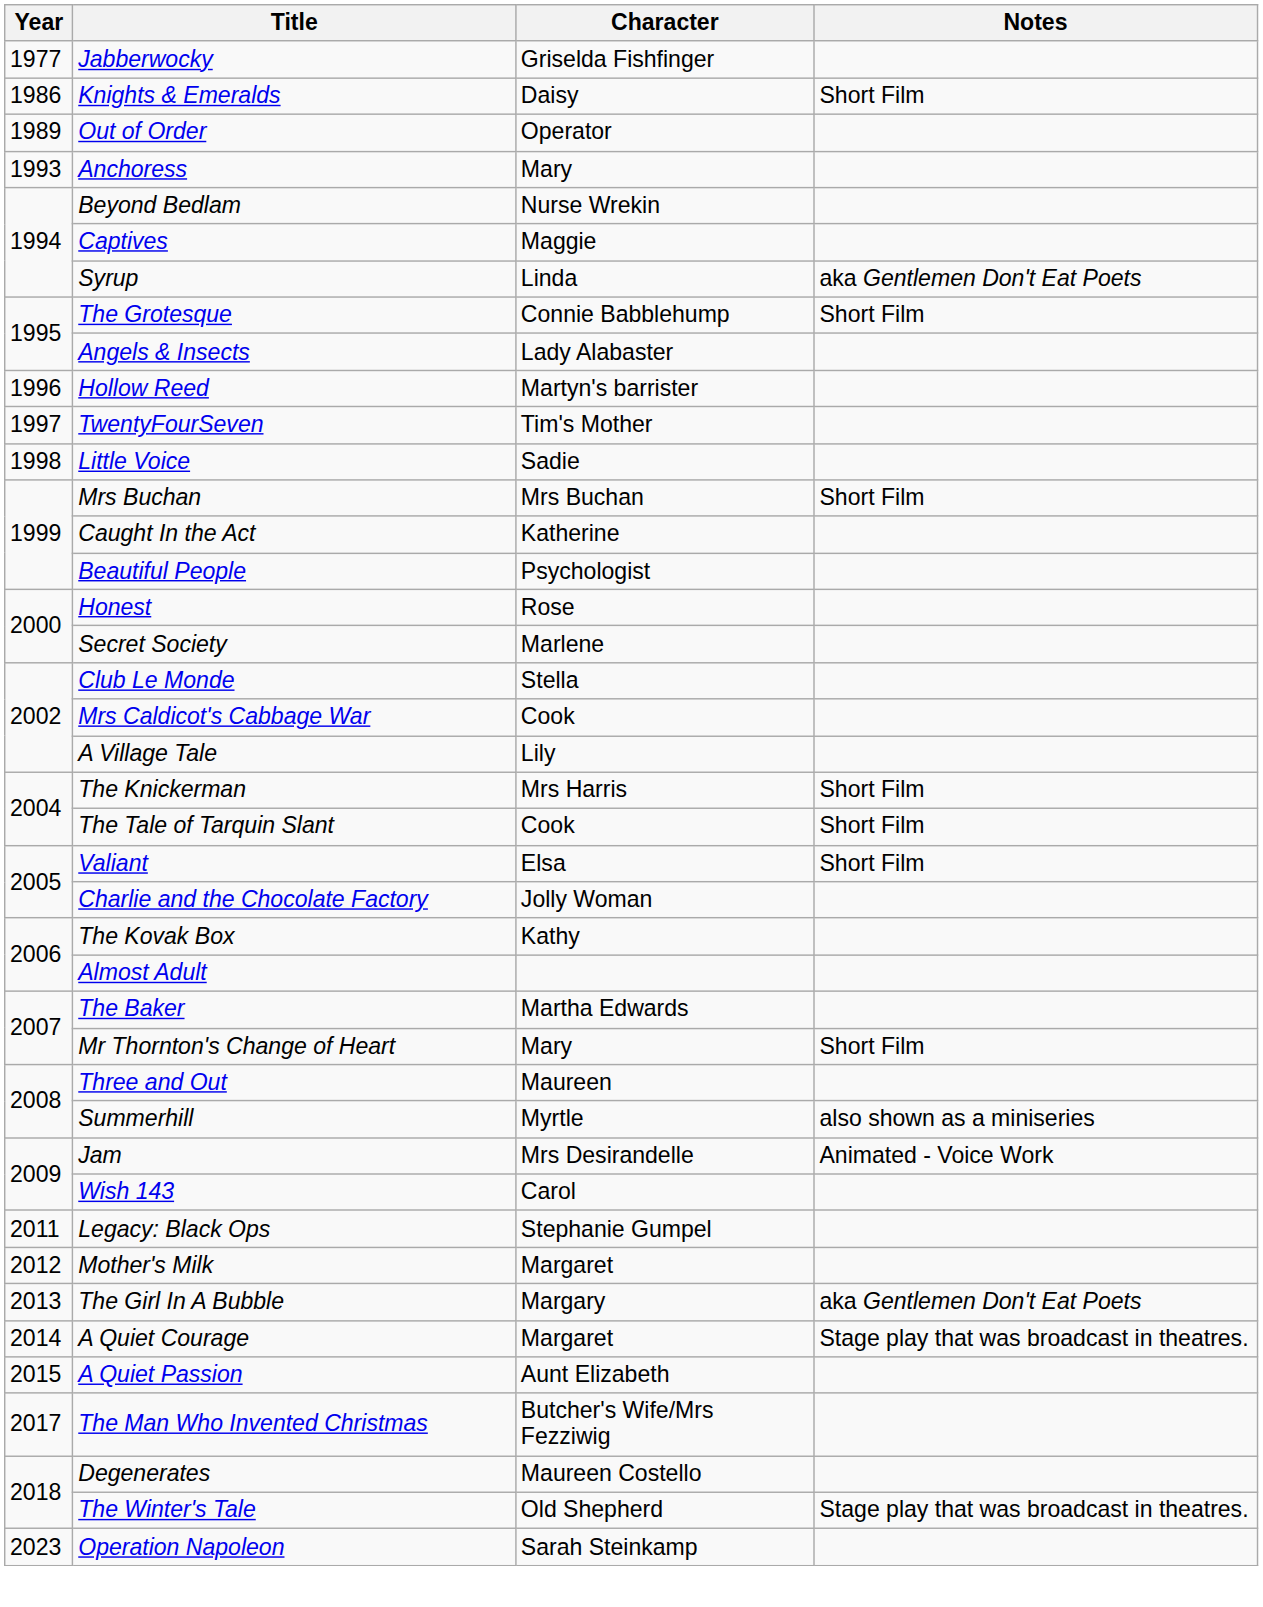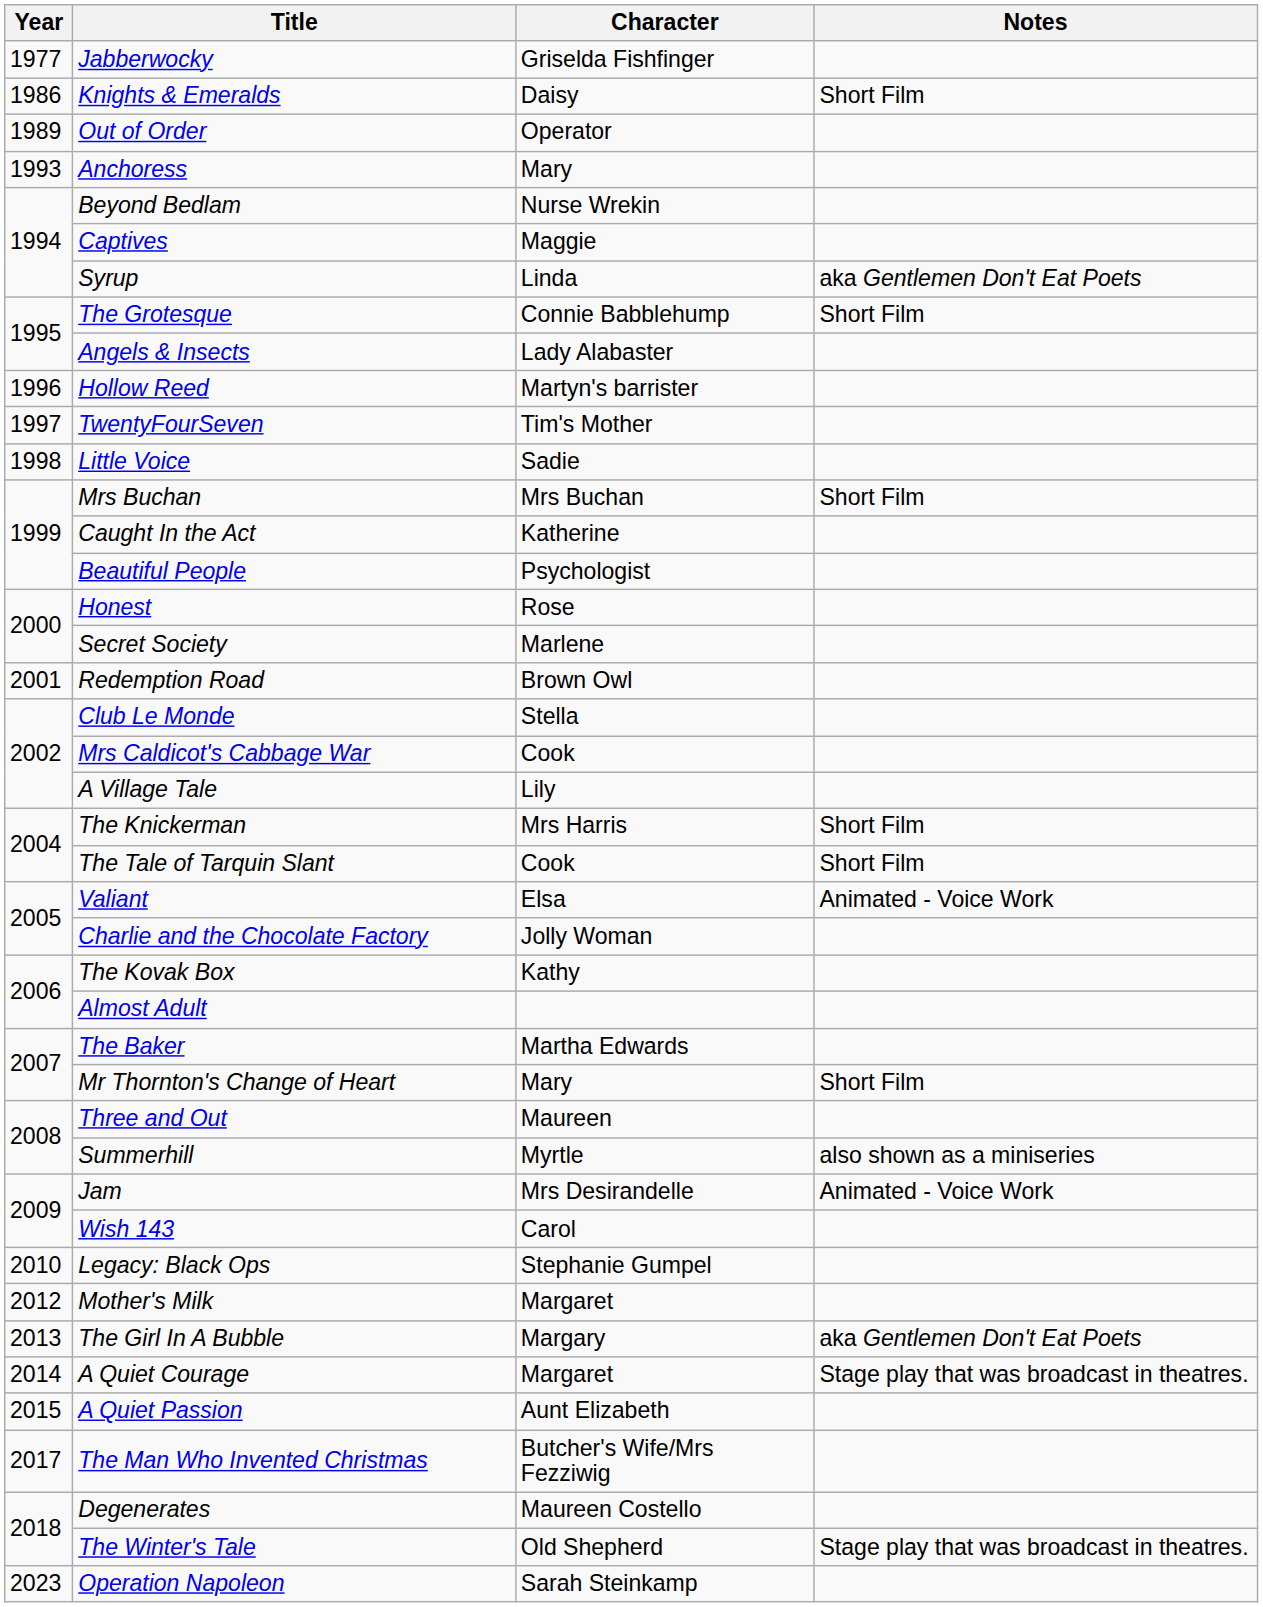 <table class="wikitable">
 <tr>
 <th scope="col" width="40">Year</th>
 <th scope="col" width="300">Title</th>
 <th scope="col" width="200">Character</th>
 <th scope="col" width="300">Notes</th>
 </tr>
 <tr>
 <td>1977</td>
 <td><em><a href='#'>Jabberwocky</a></em></td>
 <td>Griselda Fishfinger</td>
 <td></td>
 </tr>
 <tr>
 <td>1986</td>
 <td><em><a href='#'>Knights & Emeralds</a></em></td>
 <td>Daisy</td>
 <td>Short Film</td>
 </tr>
 <tr>
 <td>1989</td>
 <td><em><a href='#'>Out of Order</a></em></td>
 <td>Operator</td>
 <td></td>
 </tr>
 <tr>
 <td>1993</td>
 <td><em><a href='#'>Anchoress</a></em></td>
 <td>Mary</td>
 <td></td>
 </tr>
 <tr>
 <td rowspan="3">1994</td>
 <td><em>Beyond Bedlam</em></td>
 <td>Nurse Wrekin</td>
 <td></td>
 </tr>
 <tr>
 <td><em><a href='#'>Captives</a></em></td>
 <td>Maggie</td>
 <td></td>
 </tr>
 <tr>
 <td><em>Syrup</em></td>
 <td>Linda</td>
 <td>aka <em>Gentlemen Don't Eat Poets</em></td>
 </tr>
 <tr>
 <td rowspan="2">1995</td>
 <td><em><a href='#'>The Grotesque</a></em></td>
 <td>Connie Babblehump</td>
 <td>Short Film</td>
 </tr>
 <tr>
 <td><em><a href='#'>Angels & Insects</a></em></td>
 <td>Lady Alabaster</td>
 <td></td>
 </tr>
 <tr>
 <td>1996</td>
 <td><em><a href='#'>Hollow Reed</a></em></td>
 <td>Martyn's barrister</td>
 <td></td>
 </tr>
 <tr>
 <td>1997</td>
 <td><em><a href='#'>TwentyFourSeven</a></em></td>
 <td>Tim's Mother</td>
 <td></td>
 </tr>
 <tr>
 <td>1998</td>
 <td><em><a href='#'>Little Voice</a></em></td>
 <td>Sadie</td>
 <td></td>
 </tr>
 <tr>
 <td rowspan="3">1999</td>
 <td><em>Mrs Buchan</em></td>
 <td>Mrs Buchan</td>
 <td>Short Film</td>
 </tr>
 <tr>
 <td><em>Caught In the Act</em></td>
 <td>Katherine</td>
 <td></td>
 </tr>
 <tr>
 <td><em><a href='#'>Beautiful People</a></em></td>
 <td>Psychologist</td>
 <td></td>
 </tr>
 <tr>
 <td rowspan="2">2000</td>
 <td><em><a href='#'>Honest</a></em></td>
 <td>Rose</td>
 <td></td>
 </tr>
 <tr>
 <td><em>Secret Society</em></td>
 <td>Marlene</td>
 <td></td>
 </tr>
 <tr>
+<td>2001</td>
+<td><em>Redemption Road</em></td>
+<td>Brown Owl</td>
+<td></td>
+</tr>
+<tr>
 <td rowspan="3">2002</td>
 <td><em><a href='#'>Club Le Monde</a></em></td>
 <td>Stella</td>
 <td></td>
 </tr>
 <tr>
 <td><em><a href='#'>Mrs Caldicot's Cabbage War</a></em></td>
 <td>Cook</td>
 <td></td>
 </tr>
 <tr>
 <td><em>A Village Tale</em></td>
 <td>Lily</td>
 <td></td>
 </tr>
 <tr>
 <td rowspan="2">2004</td>
 <td><em>The Knickerman</em></td>
 <td>Mrs Harris</td>
 <td>Short Film</td>
 </tr>
 <tr>
 <td><em>The Tale of Tarquin Slant</em></td>
 <td>Cook</td>
 <td>Short Film</td>
 </tr>
 <tr>
 <td rowspan="2">2005</td>
 <td><em><a href='#'>Valiant</a></em></td>
 <td>Elsa</td>
-<td>Short Film</td>
+<td>Animated - Voice Work</td>
 </tr>
 <tr>
 <td><em><a href='#'>Charlie and the Chocolate Factory</a></em></td>
 <td>Jolly Woman</td>
 <td></td>
 </tr>
 <tr>
 <td rowspan="2">2006</td>
 <td><em>The Kovak Box</em></td>
 <td>Kathy</td>
 <td></td>
 </tr>
 <tr>
 <td><em><a href='#'>Almost Adult</a></em></td>
 <td></td>
 <td></td>
 </tr>
 <tr>
 <td rowspan="2">2007</td>
 <td><a href='#'><em>The Baker</em></a></td>
 <td>Martha Edwards</td>
 <td></td>
 </tr>
 <tr>
 <td><em>Mr Thornton's Change of Heart</em></td>
 <td>Mary</td>
 <td>Short Film</td>
 </tr>
 <tr>
 <td rowspan="2">2008</td>
 <td><em><a href='#'>Three and Out</a></em></td>
 <td>Maureen</td>
 <td></td>
 </tr>
 <tr>
 <td><em>Summerhill</em></td>
 <td>Myrtle</td>
 <td>also shown as a miniseries</td>
 </tr>
 <tr>
 <td rowspan="2">2009</td>
 <td><em>Jam</em></td>
 <td>Mrs Desirandelle</td>
 <td>Animated - Voice Work</td>
 </tr>
 <tr>
 <td><em><a href='#'>Wish 143</a></em></td>
 <td>Carol</td>
 <td></td>
 </tr>
 <tr>
-<td>2011</td>
+<td>2010</td>
 <td><em>Legacy: Black Ops</em></td>
 <td>Stephanie Gumpel</td>
 <td></td>
 </tr>
 <tr>
 <td>2012</td>
 <td><em>Mother's Milk</em></td>
 <td>Margaret</td>
 <td></td>
 </tr>
 <tr>
 <td>2013</td>
 <td><em>The Girl In A Bubble</em></td>
 <td>Margary</td>
 <td>aka <em>Gentlemen Don't Eat Poets</em></td>
 </tr>
 <tr>
 <td>2014</td>
 <td><em>A Quiet Courage</em></td>
 <td>Margaret</td>
 <td>Stage play that was broadcast in theatres.</td>
 </tr>
 <tr>
 <td>2015</td>
 <td><em><a href='#'>A Quiet Passion</a></em></td>
 <td>Aunt Elizabeth</td>
 <td></td>
 </tr>
 <tr>
 <td>2017</td>
 <td><em><a href='#'>The Man Who Invented Christmas</a></em></td>
 <td>Butcher's Wife/Mrs Fezziwig</td>
 <td></td>
 </tr>
 <tr>
 <td rowspan="2">2018</td>
 <td><em>Degenerates</em></td>
 <td>Maureen Costello</td>
 <td></td>
 </tr>
 <tr>
 <td><em><a href='#'>The Winter's Tale</a></em></td>
 <td>Old Shepherd</td>
 <td>Stage play that was broadcast in theatres.</td>
 </tr>
 <tr>
 <td>2023</td>
 <td><em><a href='#'>Operation Napoleon</a></em></td>
 <td>Sarah Steinkamp</td>
 <td></td>
 </tr>
 </table>
